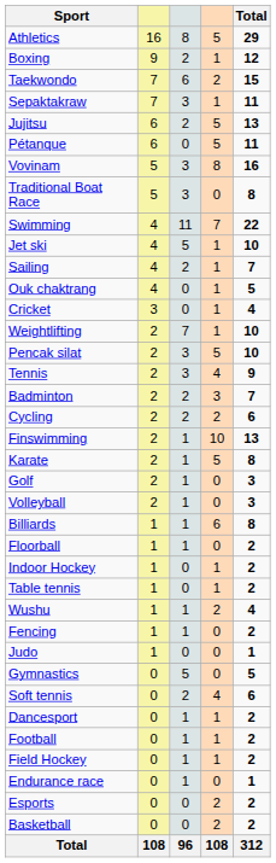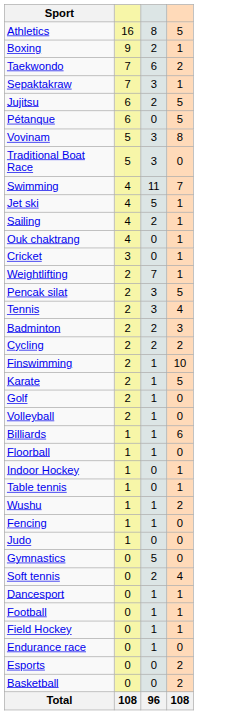 <table class="wikitable sortable" style="font-size:100%; text-align:center;">
 <tr>
 <th width=150>Sport</th>
 <th scope="col" width=30 style="background:#F7F6A8;"></th>
 <th scope="col" width=30 style="background:#DCE5E5;"></th>
 <th scope="col" width=30 style="background:#FFDAB9;"></th>
-<th width=30>Total</th>
 </tr>
 <tr>
 <td align=left> <a href='#'>Athletics</a></td>
 <td style="background:#F7F6A8;">16</td>
 <td style="background:#DCE5E5;">8</td>
 <td style="background:#FFDAB9;">5</td>
-<td><strong>29</strong></td>
 </tr>
 <tr>
 <td align=left> <a href='#'>Boxing</a></td>
 <td style="background:#F7F6A8;">9</td>
 <td style="background:#DCE5E5;">2</td>
 <td style="background:#FFDAB9;">1</td>
-<td><strong>12</strong></td>
 </tr>
 <tr>
 <td align=left> <a href='#'>Taekwondo</a></td>
 <td style="background:#F7F6A8;">7</td>
 <td style="background:#DCE5E5;">6</td>
 <td style="background:#FFDAB9;">2</td>
-<td><strong>15</strong></td>
 </tr>
 <tr>
 <td align=left> <a href='#'>Sepaktakraw</a></td>
 <td style="background:#F7F6A8;">7</td>
 <td style="background:#DCE5E5;">3</td>
 <td style="background:#FFDAB9;">1</td>
-<td><strong>11</strong></td>
 </tr>
 <tr>
 <td align=left> <a href='#'>Jujitsu</a></td>
 <td style="background:#F7F6A8;">6</td>
 <td style="background:#DCE5E5;">2</td>
 <td style="background:#FFDAB9;">5</td>
-<td><strong>13</strong></td>
 </tr>
 <tr>
 <td align=left> <a href='#'>Pétanque</a></td>
 <td style="background:#F7F6A8;">6</td>
 <td style="background:#DCE5E5;">0</td>
 <td style="background:#FFDAB9;">5</td>
-<td><strong>11</strong></td>
 </tr>
 <tr>
 <td align=left> <a href='#'>Vovinam</a></td>
 <td style="background:#F7F6A8;">5</td>
 <td style="background:#DCE5E5;">3</td>
 <td style="background:#FFDAB9;">8</td>
-<td><strong>16</strong></td>
 </tr>
 <tr>
 <td align=left> <a href='#'>Traditional Boat Race</a></td>
 <td style="background:#F7F6A8;">5</td>
 <td style="background:#DCE5E5;">3</td>
 <td style="background:#FFDAB9;">0</td>
-<td><strong>8</strong></td>
 </tr>
 <tr>
 <td align=left> <a href='#'>Swimming</a></td>
 <td style="background:#F7F6A8;">4</td>
 <td style="background:#DCE5E5;">11</td>
 <td style="background:#FFDAB9;">7</td>
-<td><strong>22</strong></td>
 </tr>
 <tr>
 <td align=left> <a href='#'>Jet ski</a></td>
 <td style="background:#F7F6A8;">4</td>
 <td style="background:#DCE5E5;">5</td>
 <td style="background:#FFDAB9;">1</td>
-<td><strong>10</strong></td>
 </tr>
 <tr>
 <td align=left> <a href='#'>Sailing</a></td>
 <td style="background:#F7F6A8;">4</td>
 <td style="background:#DCE5E5;">2</td>
 <td style="background:#FFDAB9;">1</td>
-<td><strong>7</strong></td>
 </tr>
 <tr>
 <td align=left> <a href='#'>Ouk chaktrang</a></td>
 <td style="background:#F7F6A8;">4</td>
 <td style="background:#DCE5E5;">0</td>
 <td style="background:#FFDAB9;">1</td>
-<td><strong>5</strong></td>
 </tr>
 <tr>
 <td align=left> <a href='#'>Cricket</a></td>
 <td style="background:#F7F6A8;">3</td>
 <td style="background:#DCE5E5;">0</td>
 <td style="background:#FFDAB9;">1</td>
-<td><strong>4</strong></td>
 </tr>
 <tr>
 <td align=left> <a href='#'>Weightlifting</a></td>
 <td style="background:#F7F6A8;">2</td>
 <td style="background:#DCE5E5;">7</td>
 <td style="background:#FFDAB9;">1</td>
-<td><strong>10</strong></td>
 </tr>
 <tr>
 <td align=left> <a href='#'>Pencak silat</a></td>
 <td style="background:#F7F6A8;">2</td>
 <td style="background:#DCE5E5;">3</td>
 <td style="background:#FFDAB9;">5</td>
-<td><strong>10</strong></td>
 </tr>
 <tr>
 <td align=left> <a href='#'>Tennis</a></td>
 <td style="background:#F7F6A8;">2</td>
 <td style="background:#DCE5E5;">3</td>
 <td style="background:#FFDAB9;">4</td>
-<td><strong>9</strong></td>
 </tr>
 <tr>
 <td align=left> <a href='#'>Badminton</a></td>
 <td style="background:#F7F6A8;">2</td>
 <td style="background:#DCE5E5;">2</td>
 <td style="background:#FFDAB9;">3</td>
-<td><strong>7</strong></td>
 </tr>
 <tr>
 <td align=left> <a href='#'>Cycling</a></td>
 <td style="background:#F7F6A8;">2</td>
 <td style="background:#DCE5E5;">2</td>
 <td style="background:#FFDAB9;">2</td>
-<td><strong>6</strong></td>
 </tr>
 <tr>
 <td align=left> <a href='#'>Finswimming</a></td>
 <td style="background:#F7F6A8;">2</td>
 <td style="background:#DCE5E5;">1</td>
 <td style="background:#FFDAB9;">10</td>
-<td><strong>13</strong></td>
 </tr>
 <tr>
 <td align=left> <a href='#'>Karate</a></td>
 <td style="background:#F7F6A8;">2</td>
 <td style="background:#DCE5E5;">1</td>
 <td style="background:#FFDAB9;">5</td>
-<td><strong>8</strong></td>
 </tr>
 <tr>
 <td align=left> <a href='#'>Golf</a></td>
 <td style="background:#F7F6A8;">2</td>
 <td style="background:#DCE5E5;">1</td>
 <td style="background:#FFDAB9;">0</td>
-<td><strong>3</strong></td>
 </tr>
 <tr>
 <td align=left> <a href='#'>Volleyball</a></td>
 <td style="background:#F7F6A8;">2</td>
 <td style="background:#DCE5E5;">1</td>
 <td style="background:#FFDAB9;">0</td>
-<td><strong>3</strong></td>
 </tr>
 <tr>
 <td align=left> <a href='#'>Billiards</a></td>
 <td style="background:#F7F6A8;">1</td>
 <td style="background:#DCE5E5;">1</td>
 <td style="background:#FFDAB9;">6</td>
-<td><strong>8</strong></td>
 </tr>
 <tr>
 <td align=left> <a href='#'>Floorball</a></td>
 <td style="background:#F7F6A8;">1</td>
 <td style="background:#DCE5E5;">1</td>
 <td style="background:#FFDAB9;">0</td>
-<td><strong>2</strong></td>
 </tr>
 <tr>
 <td align=left> <a href='#'>Indoor Hockey</a></td>
 <td style="background:#F7F6A8;">1</td>
 <td style="background:#DCE5E5;">0</td>
 <td style="background:#FFDAB9;">1</td>
-<td><strong>2</strong></td>
 </tr>
 <tr>
 <td align=left> <a href='#'>Table tennis</a></td>
 <td style="background:#F7F6A8;">1</td>
 <td style="background:#DCE5E5;">0</td>
 <td style="background:#FFDAB9;">1</td>
-<td><strong>2</strong></td>
 </tr>
 <tr>
 <td align=left> <a href='#'>Wushu</a></td>
 <td style="background:#F7F6A8;">1</td>
 <td style="background:#DCE5E5;">1</td>
 <td style="background:#FFDAB9;">2</td>
-<td><strong>4</strong></td>
 </tr>
 <tr>
 <td align=left> <a href='#'>Fencing</a></td>
 <td style="background:#F7F6A8;">1</td>
 <td style="background:#DCE5E5;">1</td>
 <td style="background:#FFDAB9;">0</td>
-<td><strong>2</strong></td>
 </tr>
 <tr>
 <td align=left> <a href='#'>Judo</a></td>
 <td style="background:#F7F6A8;">1</td>
 <td style="background:#DCE5E5;">0</td>
 <td style="background:#FFDAB9;">0</td>
-<td><strong>1</strong></td>
 </tr>
 <tr>
 <td align=left> <a href='#'>Gymnastics</a></td>
 <td style="background:#F7F6A8;">0</td>
 <td style="background:#DCE5E5;">5</td>
 <td style="background:#FFDAB9;">0</td>
-<td><strong>5</strong></td>
 </tr>
 <tr>
 <td align=left> <a href='#'>Soft tennis</a></td>
 <td style="background:#F7F6A8;">0</td>
 <td style="background:#DCE5E5;">2</td>
 <td style="background:#FFDAB9;">4</td>
-<td><strong>6</strong></td>
 </tr>
 <tr>
 <td align=left> <a href='#'>Dancesport</a></td>
 <td style="background:#F7F6A8;">0</td>
 <td style="background:#DCE5E5;">1</td>
 <td style="background:#FFDAB9;">1</td>
-<td><strong>2</strong></td>
 </tr>
 <tr>
 <td align=left> <a href='#'>Football</a></td>
 <td style="background:#F7F6A8;">0</td>
 <td style="background:#DCE5E5;">1</td>
 <td style="background:#FFDAB9;">1</td>
-<td><strong>2</strong></td>
 </tr>
 <tr>
 <td align=left> <a href='#'>Field Hockey</a></td>
 <td style="background:#F7F6A8;">0</td>
 <td style="background:#DCE5E5;">1</td>
 <td style="background:#FFDAB9;">1</td>
-<td><strong>2</strong></td>
 </tr>
 <tr>
 <td align=left> <a href='#'>Endurance race</a></td>
 <td style="background:#F7F6A8;">0</td>
 <td style="background:#DCE5E5;">1</td>
 <td style="background:#FFDAB9;">0</td>
-<td><strong>1</strong></td>
 </tr>
 <tr>
 <td align=left> <a href='#'>Esports</a></td>
 <td style="background:#F7F6A8;">0</td>
 <td style="background:#DCE5E5;">0</td>
 <td style="background:#FFDAB9;">2</td>
-<td><strong>2</strong></td>
 </tr>
 <tr>
 <td align=left> <a href='#'>Basketball</a></td>
 <td style="background:#F7F6A8;">0</td>
 <td style="background:#DCE5E5;">0</td>
 <td style="background:#FFDAB9;">2</td>
-<td><strong>2</strong></td>
 </tr>
 <tr class="sortbottom">
 <th>Total</th>
 <th>108</th>
 <th>96</th>
 <th>108</th>
-<th>312</th>
 </tr>
 </table>
